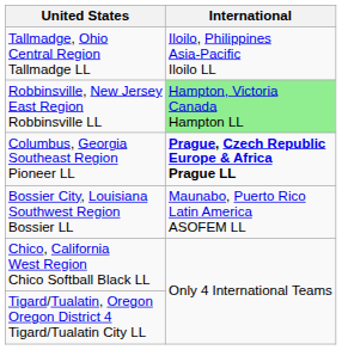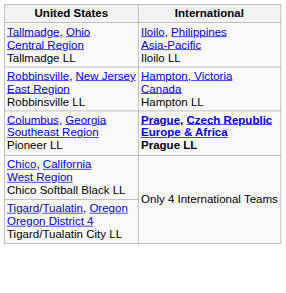 <table class="wikitable">
 <tr>
 <th>United States</th>
 <th>International</th>
 </tr>
 <tr>
 <td> <a href='#'>Tallmadge</a>, <a href='#'>Ohio</a> <br> <a href='#'>Central Region</a> <br> Tallmadge LL</td>
 <td> <a href='#'>Iloilo</a>, <a href='#'>Philippines</a> <br> <a href='#'>Asia-Pacific</a> <br> Iloilo LL</td>
 </tr>
 <tr>
 <td> <a href='#'>Robbinsville</a>, <a href='#'>New Jersey</a> <br> <a href='#'>East Region</a> <br> Robbinsville LL</td>
-<td style="background: lightgreen;"> <a href='#'>Hampton, Victoria</a> <br> <a href='#'>Canada</a> <br> Hampton LL</td>
+<td> <a href='#'>Hampton, Victoria</a> <br> <a href='#'>Canada</a> <br> Hampton LL</td>
 </tr>
 <tr>
 <td> <a href='#'>Columbus</a>, <a href='#'>Georgia</a> <br> <a href='#'>Southeast Region</a> <br> Pioneer LL</td>
 <td><strong> <a href='#'>Prague</a>, <a href='#'>Czech Republic</a> <br> <a href='#'>Europe & Africa</a> <br> Prague LL</strong></td>
-</tr>
-<tr>
-<td> <a href='#'>Bossier City</a>, <a href='#'>Louisiana</a> <br> <a href='#'>Southwest Region</a> <br> Bossier LL</td>
-<td> <a href='#'>Maunabo</a>, <a href='#'>Puerto Rico</a> <br> <a href='#'>Latin America</a>  <br> ASOFEM LL</td>
 </tr>
 <tr>
 <td> <a href='#'>Chico</a>, <a href='#'>California</a> <br> <a href='#'>West Region</a> <br> Chico Softball Black LL</td>
 <td rowspan=2>Only 4 International Teams</td>
 </tr>
 <tr>
 <td> <a href='#'>Tigard</a>/<a href='#'>Tualatin</a>, <a href='#'>Oregon</a> <br> <a href='#'>Oregon District 4</a> <br> Tigard/Tualatin City LL</td>
 </tr>
 </table>
